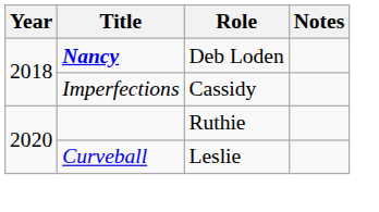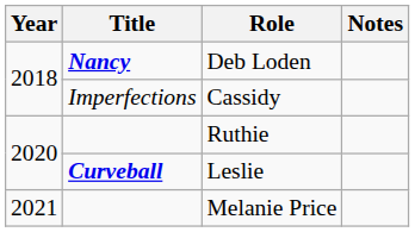 <table class="wikitable sortable">
 <tr>
 <th>Year</th>
 <th>Title</th>
 <th>Role</th>
 <th>Notes</th>
 </tr>
 <tr>
 <td rowspan="2">2018</td>
 <td><strong><a href='#'><em>Nancy</em></a></strong></td>
 <td>Deb Loden</td>
 <td></td>
 </tr>
 <tr>
 <td><em>Imperfections</em></td>
 <td>Cassidy</td>
 <td></td>
 </tr>
 <tr>
 <td rowspan="2">2020</td>
 <td><em></em></td>
 <td>Ruthie</td>
 <td></td>
 </tr>
 <tr>
-<td><a href='#'><em>Curveball</em></a></td>
+<td><strong><a href='#'><em>Curveball</em></a></strong></td>
 <td>Leslie</td>
 <td></td>
 </tr>
+<tr>
+<td>2021</td>
+<td><em></em></td>
+<td>Melanie Price</td>
+<td></td>
+</tr>
 </table>
